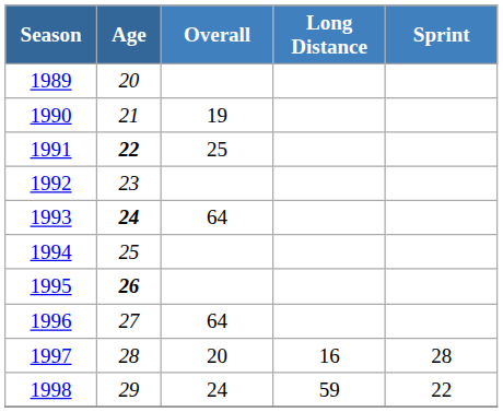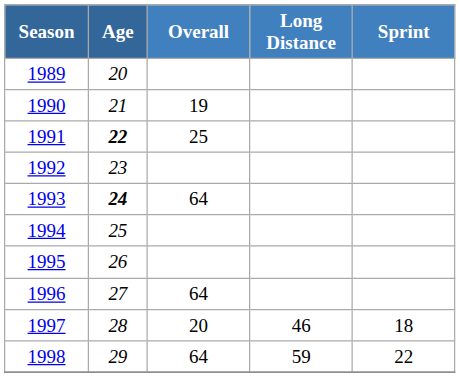 <table class="wikitable" style="font-size:95%; text-align:center; border:grey solid 1px; border-collapse:collapse; background:#ffffff;">
 <tr>
 <th style="background-color:#369; color:white; width:60px;" rowspan="2"> Season </th>
 <th style="background-color:#369; color:white; width:40px;" rowspan="2"> Age </th>
 </tr>
 <tr>
 <th style="background-color:#4180be; color:white; width:75px;">Overall</th>
 <th style="background-color:#4180be; color:white; width:75px;">Long Distance</th>
 <th style="background-color:#4180be; color:white; width:75px;">Sprint</th>
 </tr>
 <tr>
 <td><a href='#'>1989</a></td>
 <td><em>20</em></td>
 <td></td>
 <td></td>
 <td></td>
 </tr>
 <tr>
 <td><a href='#'>1990</a></td>
 <td><em>21</em></td>
 <td>19</td>
 <td></td>
 <td></td>
 </tr>
 <tr>
 <td><a href='#'>1991</a></td>
 <td><strong><em>22</em></strong></td>
 <td>25</td>
 <td></td>
 <td></td>
 </tr>
 <tr>
 <td><a href='#'>1992</a></td>
 <td><em>23</em></td>
 <td></td>
 <td></td>
 <td></td>
 </tr>
 <tr>
 <td><a href='#'>1993</a></td>
 <td><strong><em>24</em></strong></td>
 <td>64</td>
 <td></td>
 <td></td>
 </tr>
 <tr>
 <td><a href='#'>1994</a></td>
 <td><em>25</em></td>
 <td></td>
 <td></td>
 <td></td>
 </tr>
 <tr>
 <td><a href='#'>1995</a></td>
-<td><strong><em>26</em></strong></td>
+<td><em>26</em></td>
 <td></td>
 <td></td>
 <td></td>
 </tr>
 <tr>
 <td><a href='#'>1996</a></td>
 <td><em>27</em></td>
 <td>64</td>
 <td></td>
 <td></td>
 </tr>
 <tr>
 <td><a href='#'>1997</a></td>
 <td><em>28</em></td>
 <td>20</td>
-<td>16</td>
-<td>28</td>
+<td>46</td>
+<td>18</td>
 </tr>
 <tr>
 <td><a href='#'>1998</a></td>
 <td><em>29</em></td>
-<td>24</td>
+<td>64</td>
 <td>59</td>
 <td>22</td>
 </tr>
 <tr>
 </tr>
 </table>
